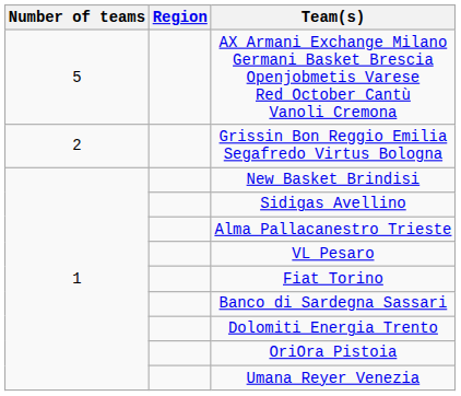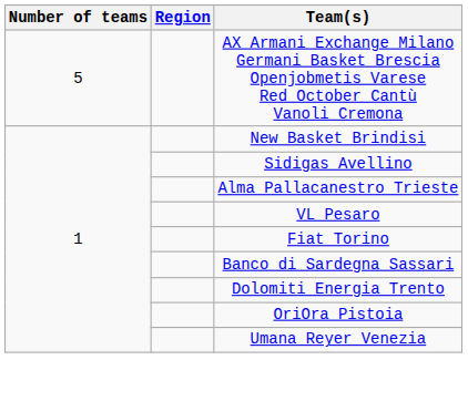 <table class="wikitable" style="text-align:center">
 <tr>
 <th>Number of teams</th>
 <th><a href='#'>Region</a></th>
 <th>Team(s)</th>
 </tr>
 <tr>
 <td rowspan="1">5</td>
 <td align="left"></td>
 <td><a href='#'>AX Armani Exchange Milano</a><br><a href='#'>Germani Basket Brescia</a><br><a href='#'>Openjobmetis Varese</a><br><a href='#'>Red October Cantù</a><br><a href='#'>Vanoli Cremona</a></td>
-</tr>
-<tr>
-<td rowspan="1">2</td>
-<td align="left"></td>
-<td><a href='#'>Grissin Bon Reggio Emilia</a><br><a href='#'>Segafredo Virtus Bologna</a></td>
 </tr>
 <tr>
 <td rowspan="9">1</td>
 <td align="left"></td>
 <td><a href='#'>New Basket Brindisi</a></td>
 </tr>
 <tr>
 <td align="left"></td>
 <td><a href='#'>Sidigas Avellino</a></td>
 </tr>
 <tr>
 <td align="left"></td>
 <td><a href='#'>Alma Pallacanestro Trieste</a></td>
 </tr>
 <tr>
 <td align="left"></td>
 <td><a href='#'>VL Pesaro</a></td>
 </tr>
 <tr>
 <td align="left"></td>
 <td><a href='#'>Fiat Torino</a></td>
 </tr>
 <tr>
 <td align="left"></td>
 <td><a href='#'>Banco di Sardegna Sassari</a></td>
 </tr>
 <tr>
 <td align="left"></td>
 <td><a href='#'>Dolomiti Energia Trento</a></td>
 </tr>
 <tr>
 <td align="left"></td>
 <td><a href='#'>OriOra Pistoia</a></td>
 </tr>
 <tr>
 <td align="left"></td>
 <td><a href='#'>Umana Reyer Venezia</a></td>
 </tr>
 </table>
